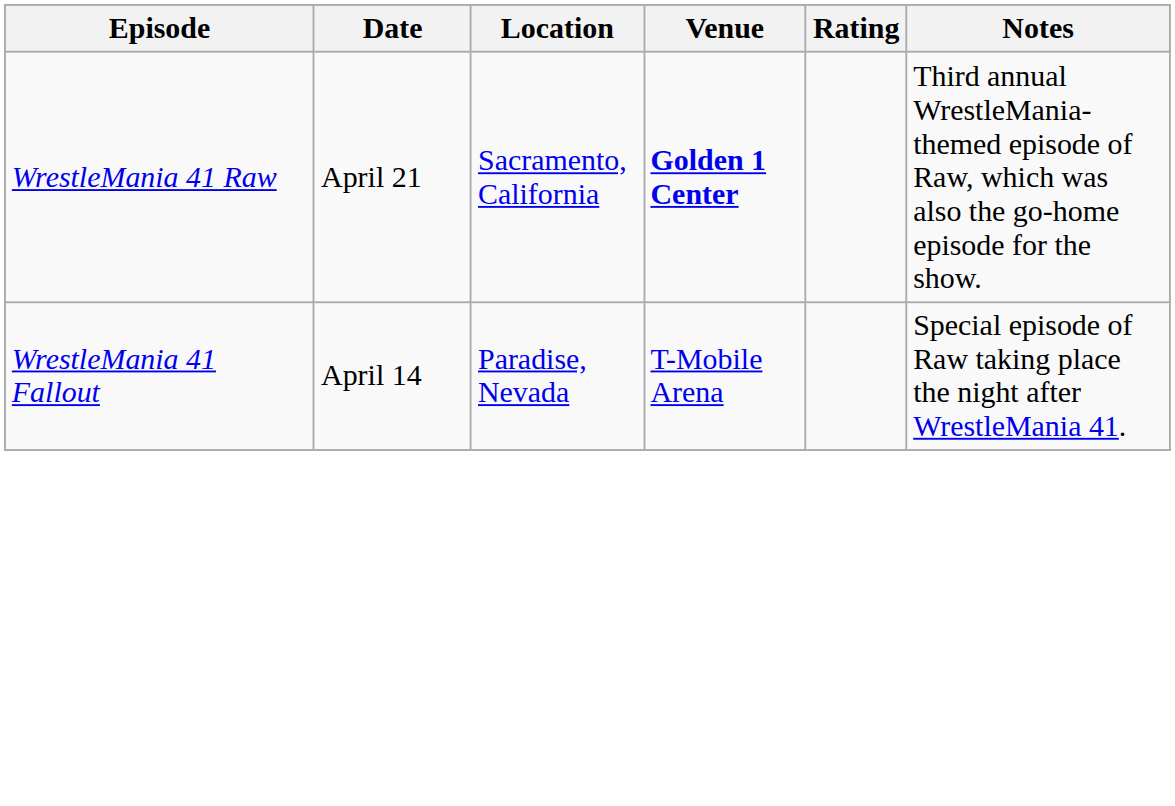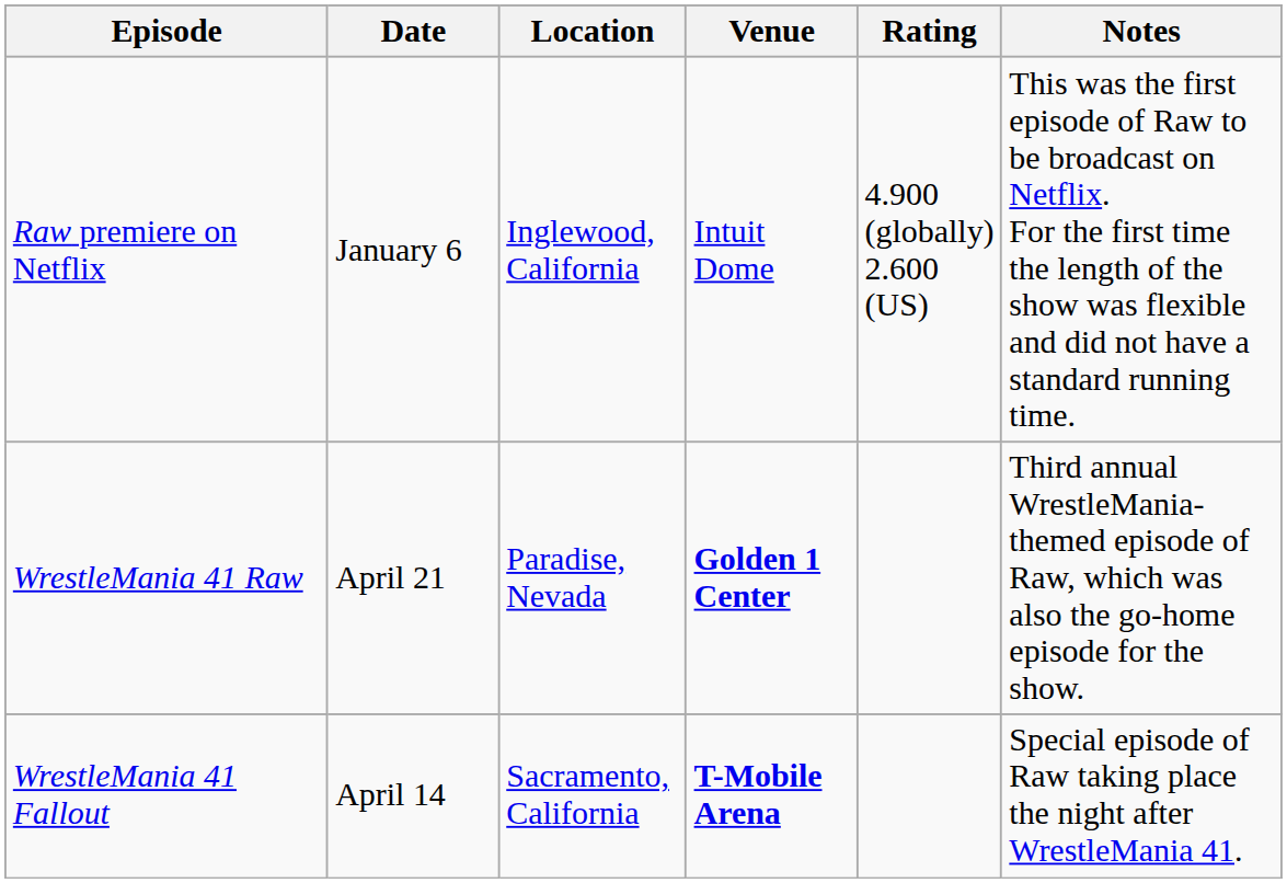 <table class="wikitable plainrowheaders sortable" style="width:100%;">
 <tr>
 <th style="width:29%;">Episode</th>
 <th style="width:15%;">Date</th>
 <th style="width:15%;">Location</th>
 <th style="width:15%;">Venue</th>
 <th style="width:2%;">Rating</th>
 <th style="width:99%;">Notes</th>
 </tr>
 <tr>
+<td><a href='#'><em>Raw</em> premiere on Netflix</a></td>
+<td>January 6</td>
+<td><a href='#'>Inglewood, California</a></td>
+<td><a href='#'>Intuit Dome</a></td>
+<td>4.900 (globally)<br>2.600 (US)</td>
+<td>This was the first episode of Raw to be broadcast on <a href='#'>Netflix</a>.<br>For the first time the length of the show was flexible and did not have a standard running time.</td>
+</tr>
+<tr>
 <td><em><a href='#'>WrestleMania 41 Raw</a></em></td>
 <td>April 21</td>
-<td><a href='#'>Sacramento, California</a></td>
+<td><a href='#'>Paradise, Nevada</a></td>
 <td><strong><a href='#'>Golden 1 Center</a></strong></td>
 <td></td>
 <td>Third annual WrestleMania-themed episode of Raw, which was also the go-home episode for the show.</td>
 </tr>
 <tr>
 <td><em><a href='#'>WrestleMania 41 Fallout</a></em></td>
 <td>April 14</td>
-<td><a href='#'>Paradise, Nevada</a></td>
-<td><a href='#'>T-Mobile Arena</a></td>
+<td><a href='#'>Sacramento, California</a></td>
+<td><strong><a href='#'>T-Mobile Arena</a></strong></td>
 <td></td>
 <td>Special episode of Raw taking place the night after <a href='#'>WrestleMania 41</a>.</td>
 </tr>
 </table>
